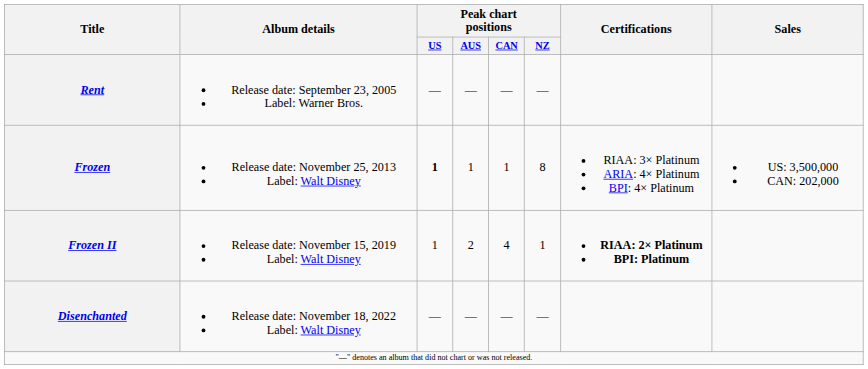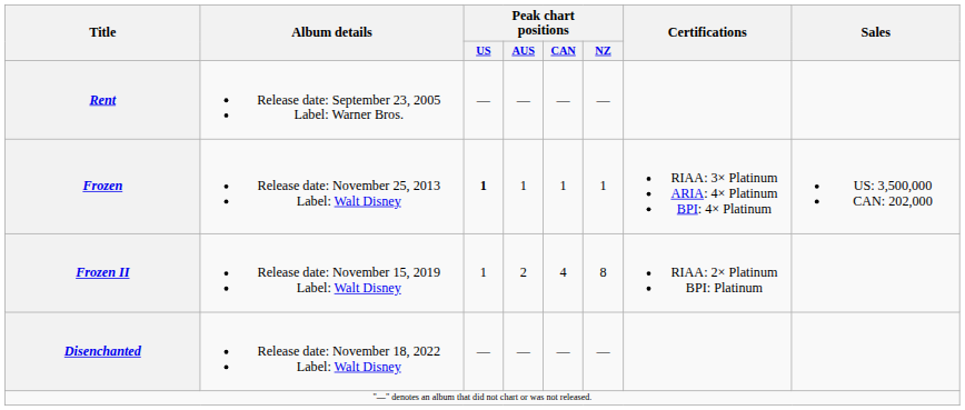 <table class="wikitable plainrowheaders" style="text-align:center;">
 <tr>
 <th rowspan="2" style="width:14em;">Title</th>
 <th rowspan="2" style="width:19em;">Album details</th>
 <th colspan="4">Peak chart<br>positions</th>
 <th rowspan="2" style="width:12em;">Certifications</th>
 <th rowspan="2" style="width:12em;">Sales</th>
 </tr>
 <tr>
 <th scope="col" style="width:3em;font-size:85%;"><a href='#'>US</a><br></th>
 <th scope="col" style="width:3em;font-size:85%;"><a href='#'>AUS</a><br></th>
 <th scope="col" style="width:3em;font-size:85%;"><a href='#'>CAN</a><br></th>
 <th scope="col" style="width:3em;font-size:85%;"><a href='#'>NZ</a><br></th>
 </tr>
 <tr>
 <th scope="row"><em><a href='#'>Rent</a></em></th>
 <td><br><ul><li>Release date: September 23, 2005</li><li>Label: Warner Bros.</li></ul></td>
 <td>—</td>
 <td>—</td>
 <td>—</td>
 <td>—</td>
 <td></td>
 <td></td>
 </tr>
 <tr>
 <th scope="row"><em><a href='#'>Frozen</a></em></th>
 <td><br><ul><li>Release date: November 25, 2013</li><li>Label: <a href='#'>Walt Disney</a></li></ul></td>
 <td><strong>1</strong></td>
 <td>1</td>
 <td>1</td>
-<td>8</td>
+<td>1</td>
 <td><br><ul><li>RIAA: 3× Platinum</li><li><a href='#'>ARIA</a>: 4× Platinum</li><li><a href='#'>BPI</a>: 4× Platinum</li></ul></td>
 <td><br><ul><li>US: 3,500,000</li><li>CAN: 202,000</li></ul></td>
 </tr>
 <tr>
 <th scope="row"><em><a href='#'>Frozen II</a></em></th>
 <td><br><ul><li>Release date: November 15, 2019</li><li>Label: <a href='#'>Walt Disney</a></li></ul></td>
 <td>1</td>
 <td>2</td>
 <td>4</td>
-<td>1</td>
-<td><strong><br><ul><li>RIAA: 2× Platinum</li><li>BPI: Platinum</li></ul></strong></td>
+<td>8</td>
+<td><br><ul><li>RIAA: 2× Platinum</li><li>BPI: Platinum</li></ul></td>
 <td></td>
 </tr>
 <tr>
 <th scope="row"><em><a href='#'>Disenchanted</a></em></th>
 <td><br><ul><li>Release date: November 18, 2022</li><li>Label: <a href='#'>Walt Disney</a></li></ul></td>
 <td>—</td>
 <td>—</td>
 <td>—</td>
 <td>—</td>
 <td></td>
 <td></td>
 </tr>
 <tr>
 <td colspan="20" style="font-size:8pt">"—" denotes an album that did not chart or was not released.</td>
 </tr>
 </table>
